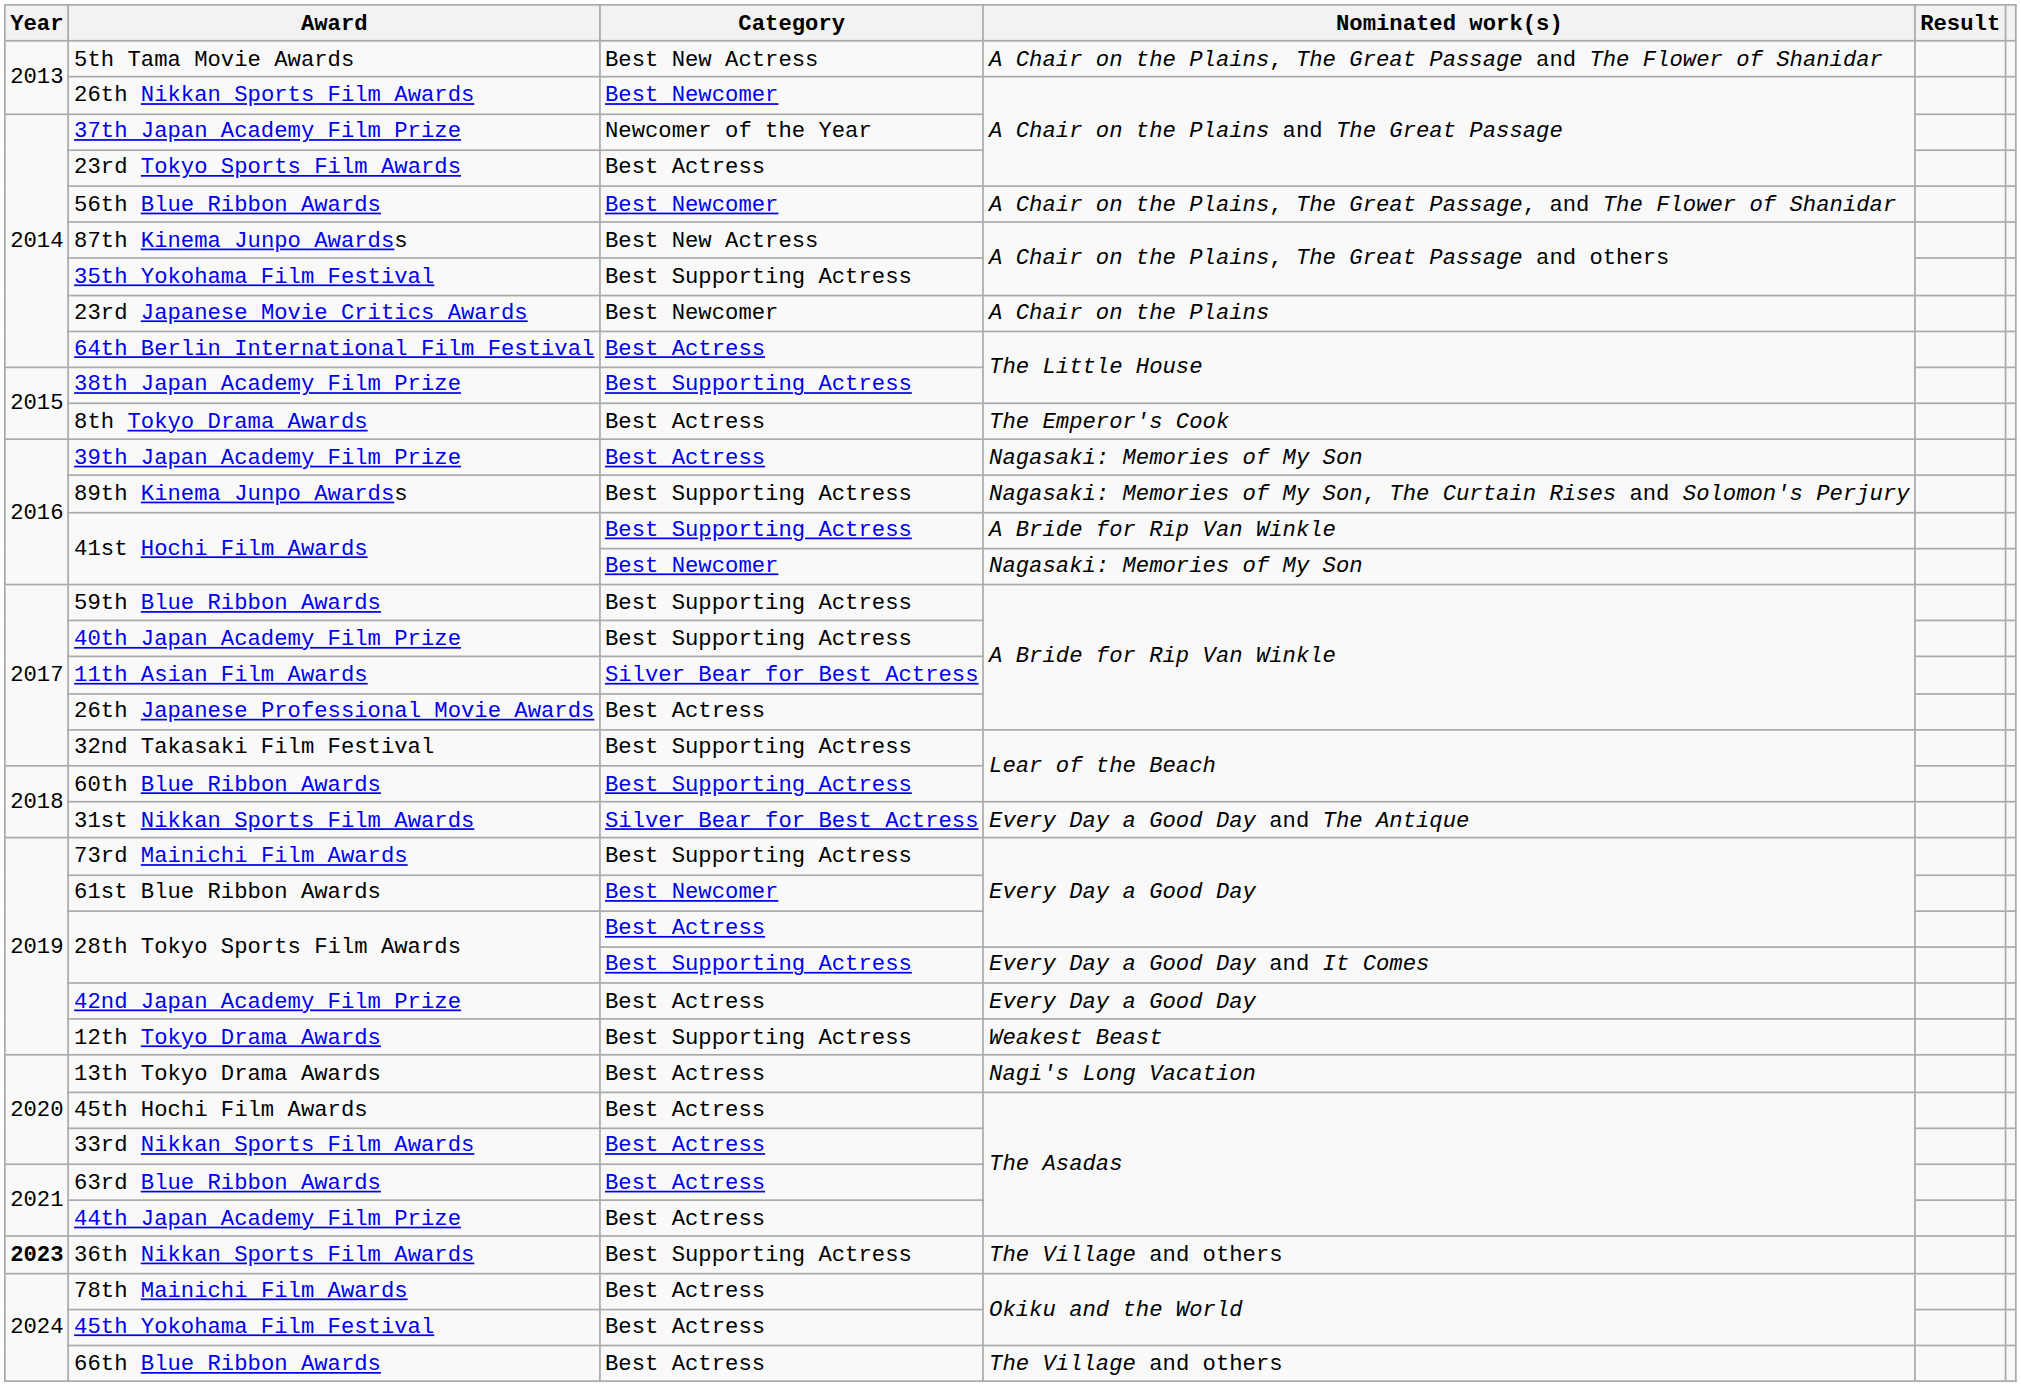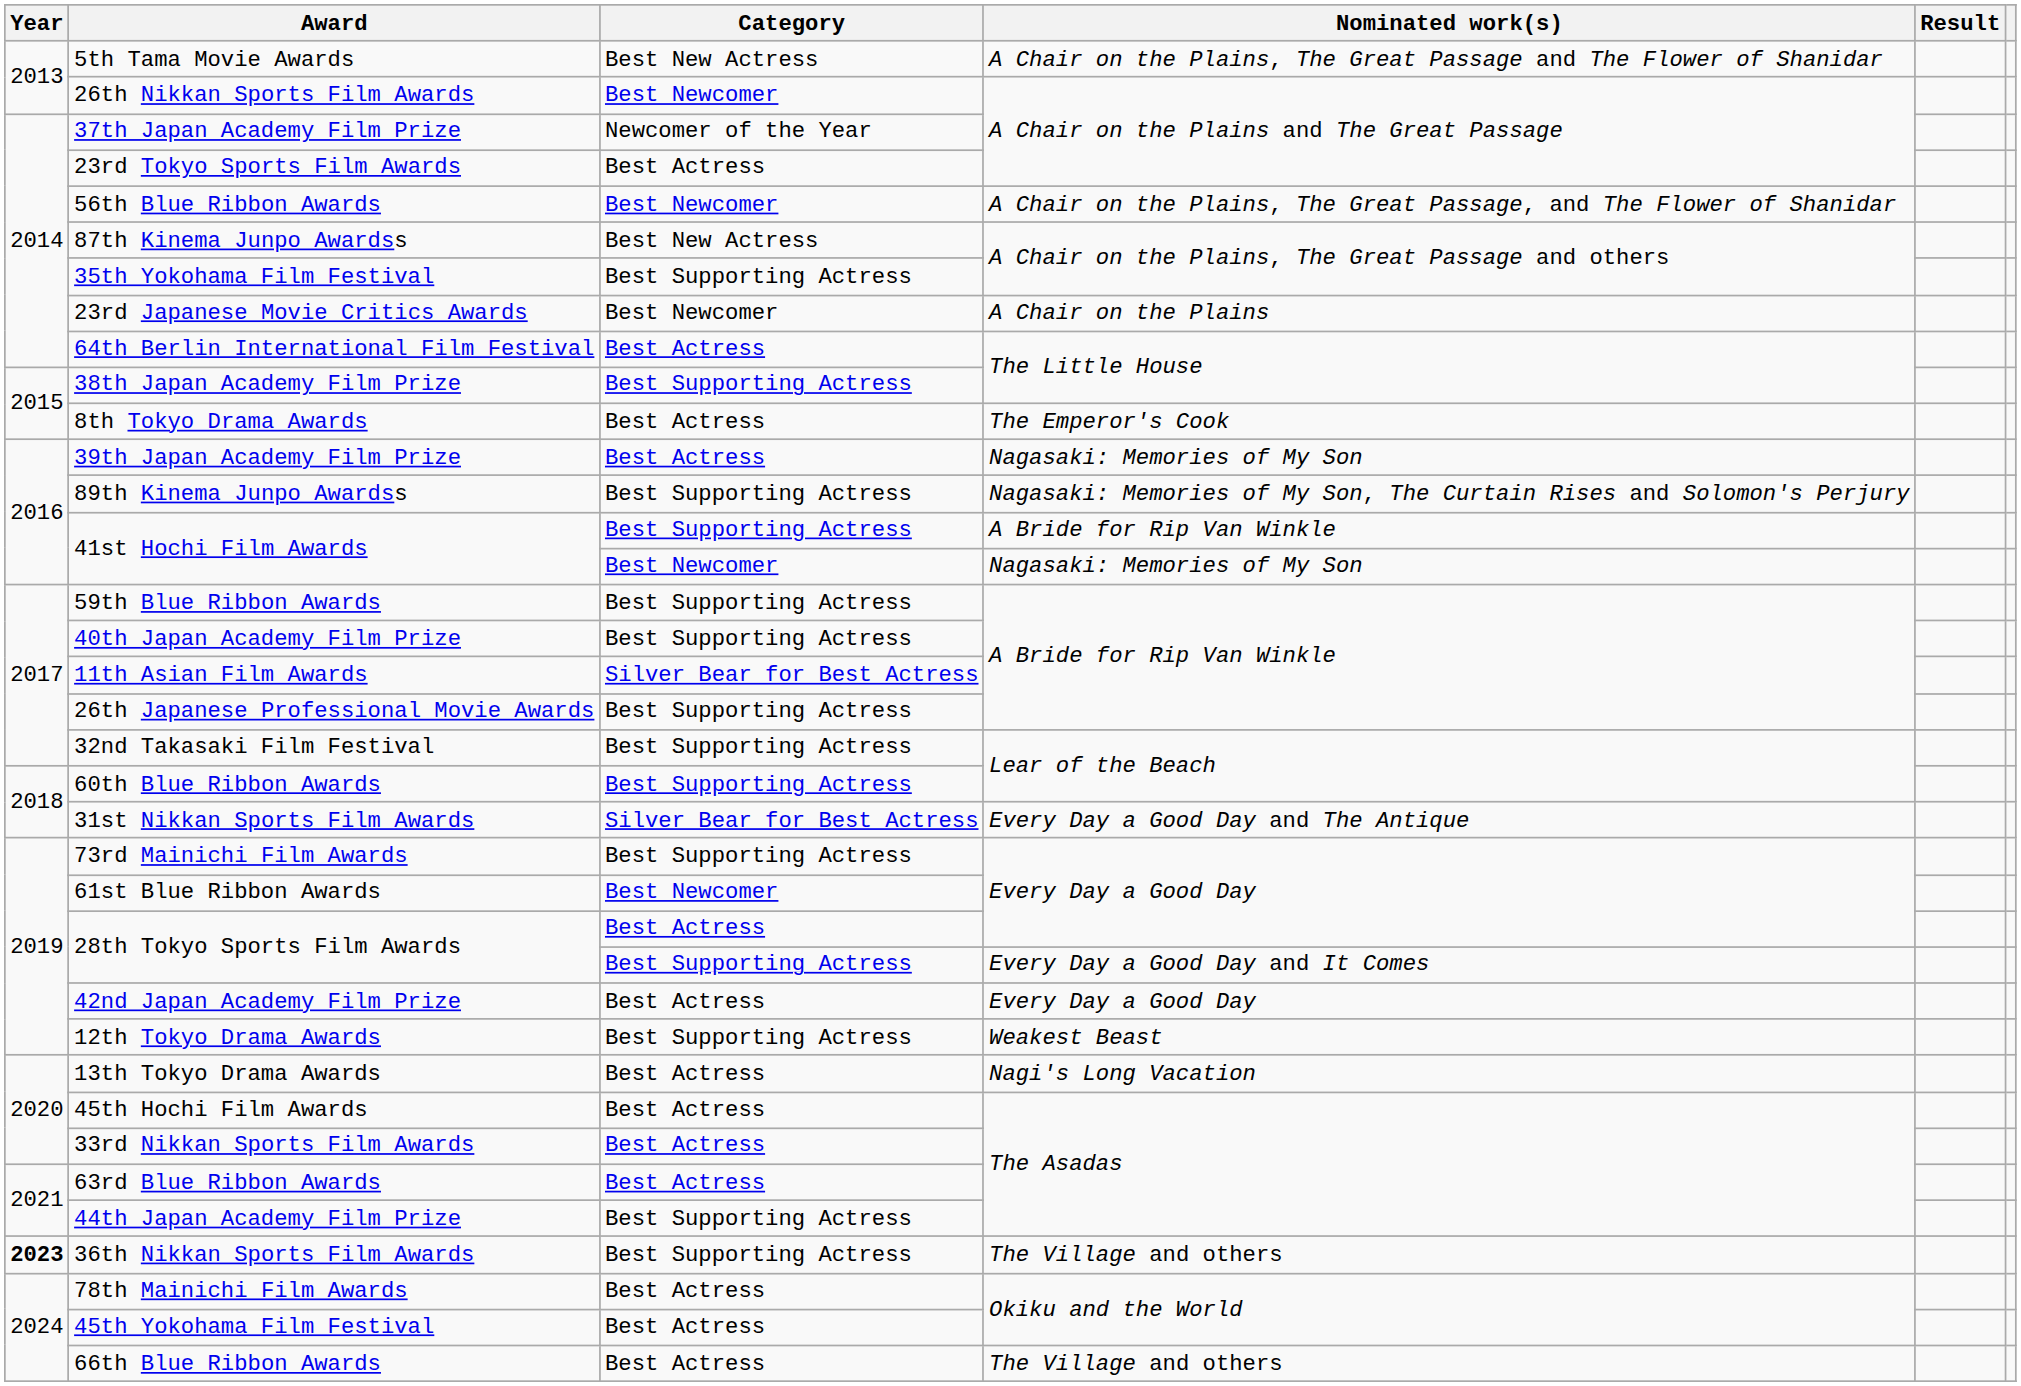 <table class="wikitable sortable plainrowheaders">
 <tr>
 <th>Year</th>
 <th>Award</th>
 <th>Category</th>
 <th>Nominated work(s)</th>
 <th class="unsortable">Result</th>
 <th class="unsortable"></th>
 </tr>
 <tr>
 <td rowspan="2">2013</td>
 <td>5th Tama Movie Awards</td>
 <td>Best New Actress</td>
 <td><em>A Chair on the Plains</em>, <em>The Great Passage</em> and <em>The Flower of Shanidar</em></td>
 <td></td>
 <td style="text-align: center;"></td>
 </tr>
 <tr>
 <td>26th <a href='#'>Nikkan Sports Film Awards</a></td>
 <td><a href='#'>Best Newcomer</a></td>
 <td rowspan="3"><em>A Chair on the Plains</em> and <em>The Great Passage</em></td>
 <td></td>
 <td style="text-align: center;"></td>
 </tr>
 <tr>
 <td rowspan="7">2014</td>
 <td><a href='#'>37th Japan Academy Film Prize</a></td>
 <td>Newcomer of the Year</td>
 <td></td>
 <td style="text-align: center;"></td>
 </tr>
 <tr>
 <td>23rd <a href='#'>Tokyo Sports Film Awards</a></td>
 <td>Best Actress</td>
 <td></td>
 <td style="text-align: center;"></td>
 </tr>
 <tr>
 <td>56th <a href='#'>Blue Ribbon Awards</a></td>
 <td><a href='#'>Best Newcomer</a></td>
 <td><em>A Chair on the Plains</em>, <em>The Great Passage</em>, and <em>The Flower of Shanidar</em></td>
 <td></td>
 <td style="text-align: center;"></td>
 </tr>
 <tr>
 <td>87th <a href='#'>Kinema Junpo Awards</a>s</td>
 <td>Best New Actress</td>
 <td rowspan="2"><em>A Chair on the Plains</em>, <em>The Great Passage</em> and others</td>
 <td></td>
 <td style="text-align: center;"></td>
 </tr>
 <tr>
 <td><a href='#'>35th Yokohama Film Festival</a></td>
 <td>Best Supporting Actress</td>
 <td></td>
 <td style="text-align: center;"></td>
 </tr>
 <tr>
 <td>23rd <a href='#'>Japanese Movie Critics Awards</a></td>
 <td>Best Newcomer</td>
 <td><em>A Chair on the Plains</em></td>
 <td></td>
 <td style="text-align: center;"></td>
 </tr>
 <tr>
 <td><a href='#'>64th Berlin International Film Festival</a></td>
 <td><a href='#'>Best Actress</a></td>
 <td rowspan="2"><em>The Little House</em></td>
 <td></td>
 <td style="text-align: center;"></td>
 </tr>
 <tr>
 <td rowspan="2">2015</td>
 <td><a href='#'>38th Japan Academy Film Prize</a></td>
 <td><a href='#'>Best Supporting Actress</a></td>
 <td></td>
 <td style="text-align: center;"></td>
 </tr>
 <tr>
 <td>8th <a href='#'>Tokyo Drama Awards</a></td>
 <td>Best Actress</td>
 <td><em>The Emperor's Cook</em></td>
 <td></td>
 <td style="text-align: center;"></td>
 </tr>
 <tr>
 <td rowspan="4">2016</td>
 <td><a href='#'>39th Japan Academy Film Prize</a></td>
 <td><a href='#'>Best Actress</a></td>
 <td><em>Nagasaki: Memories of My Son</em></td>
 <td></td>
 <td style="text-align: center;"></td>
 </tr>
 <tr>
 <td>89th <a href='#'>Kinema Junpo Awards</a>s</td>
 <td>Best Supporting Actress</td>
 <td><em>Nagasaki: Memories of My Son</em>, <em>The Curtain Rises</em> and <em>Solomon's Perjury</em></td>
 <td></td>
 <td style="text-align: center;"></td>
 </tr>
 <tr>
 <td rowspan="2">41st <a href='#'>Hochi Film Awards</a></td>
 <td><a href='#'>Best Supporting Actress</a></td>
 <td><em>A Bride for Rip Van Winkle</em></td>
 <td></td>
 <td style="text-align: center;"></td>
 </tr>
 <tr>
 <td><a href='#'>Best Newcomer</a></td>
 <td><em>Nagasaki: Memories of My Son</em></td>
 <td></td>
 <td style="text-align: center;"></td>
 </tr>
 <tr>
 <td rowspan="5">2017</td>
 <td>59th <a href='#'>Blue Ribbon Awards</a></td>
 <td>Best Supporting Actress</td>
 <td rowspan="4"><em>A Bride for Rip Van Winkle</em></td>
 <td></td>
 <td style="text-align: center;"></td>
 </tr>
 <tr>
 <td><a href='#'>40th Japan Academy Film Prize</a></td>
 <td>Best Supporting Actress</td>
 <td></td>
 <td style="text-align: center;"></td>
 </tr>
 <tr>
 <td><a href='#'>11th Asian Film Awards</a></td>
 <td><a href='#'>Silver Bear for Best Actress</a></td>
 <td></td>
 <td style="text-align: center;"></td>
 </tr>
 <tr>
 <td>26th <a href='#'>Japanese Professional Movie Awards</a></td>
-<td>Best Actress</td>
+<td>Best Supporting Actress</td>
 <td></td>
 <td style="text-align: center;"></td>
 </tr>
 <tr>
 <td>32nd Takasaki Film Festival</td>
 <td>Best Supporting Actress</td>
 <td rowspan="2"><em>Lear of the Beach</em></td>
 <td></td>
 <td style="text-align: center;"></td>
 </tr>
 <tr>
 <td rowspan="2">2018</td>
 <td>60th <a href='#'>Blue Ribbon Awards</a></td>
 <td><a href='#'>Best Supporting Actress</a></td>
 <td></td>
 <td style="text-align: center;"></td>
 </tr>
 <tr>
 <td>31st <a href='#'>Nikkan Sports Film Awards</a></td>
 <td><a href='#'>Silver Bear for Best Actress</a></td>
 <td><em>Every Day a Good Day</em> and <em>The Antique</em></td>
 <td></td>
 <td></td>
 </tr>
 <tr>
 <td rowspan="6">2019</td>
 <td>73rd <a href='#'>Mainichi Film Awards</a></td>
 <td>Best Supporting Actress</td>
 <td rowspan="3"><em>Every Day a Good Day</em></td>
 <td></td>
 <td></td>
 </tr>
 <tr>
 <td>61st Blue Ribbon Awards</td>
 <td><a href='#'>Best Newcomer</a></td>
 <td></td>
 <td></td>
 </tr>
 <tr>
 <td rowspan="2">28th Tokyo Sports Film Awards</td>
 <td><a href='#'>Best Actress</a></td>
 <td></td>
 <td></td>
 </tr>
 <tr>
 <td><a href='#'>Best Supporting Actress</a></td>
 <td><em>Every Day a Good Day</em> and <em>It Comes</em></td>
 <td></td>
 <td></td>
 </tr>
 <tr>
 <td><a href='#'>42nd Japan Academy Film Prize</a></td>
 <td>Best Actress</td>
 <td><em>Every Day a Good Day</em></td>
 <td></td>
 <td style="text-align: center;"></td>
 </tr>
 <tr>
 <td>12th <a href='#'>Tokyo Drama Awards</a></td>
 <td>Best Supporting Actress</td>
 <td><em>Weakest Beast</em></td>
 <td></td>
 <td style="text-align: center;"></td>
 </tr>
 <tr>
 <td rowspan=3>2020</td>
 <td>13th Tokyo Drama Awards</td>
 <td>Best Actress</td>
 <td><em>Nagi's Long Vacation</em></td>
 <td></td>
 <td style="text-align: center;"></td>
 </tr>
 <tr>
 <td>45th Hochi Film Awards</td>
 <td>Best Actress</td>
 <td rowspan=4><em>The Asadas</em></td>
 <td></td>
 <td style="text-align: center;"></td>
 </tr>
 <tr>
 <td>33rd <a href='#'>Nikkan Sports Film Awards</a></td>
 <td><a href='#'>Best Actress</a></td>
 <td></td>
 <td style="text-align: center;"></td>
 </tr>
 <tr>
 <td rowspan=2>2021</td>
 <td>63rd <a href='#'>Blue Ribbon Awards</a></td>
 <td><a href='#'>Best Actress</a></td>
 <td></td>
 <td style="text-align: center;"></td>
 </tr>
 <tr>
 <td><a href='#'>44th Japan Academy Film Prize</a></td>
-<td>Best Actress</td>
+<td>Best Supporting Actress</td>
 <td></td>
 <td style="text-align: center;"></td>
 </tr>
 <tr>
 <td><strong>2023</strong></td>
 <td>36th <a href='#'>Nikkan Sports Film Awards</a></td>
 <td>Best Supporting Actress</td>
 <td><em>The Village</em> and others</td>
 <td></td>
 <td></td>
 </tr>
 <tr>
 <td rowspan=3>2024</td>
 <td>78th <a href='#'>Mainichi Film Awards</a></td>
 <td>Best Actress</td>
 <td rowspan=2><em>Okiku and the World</em></td>
 <td></td>
 <td></td>
 </tr>
 <tr>
 <td><a href='#'>45th Yokohama Film Festival</a></td>
 <td>Best Actress</td>
 <td></td>
 <td></td>
 </tr>
 <tr>
 <td>66th <a href='#'>Blue Ribbon Awards</a></td>
 <td>Best Actress</td>
 <td><em>The Village</em> and others</td>
 <td></td>
 <td></td>
 </tr>
 <tr>
 </tr>
 </table>
